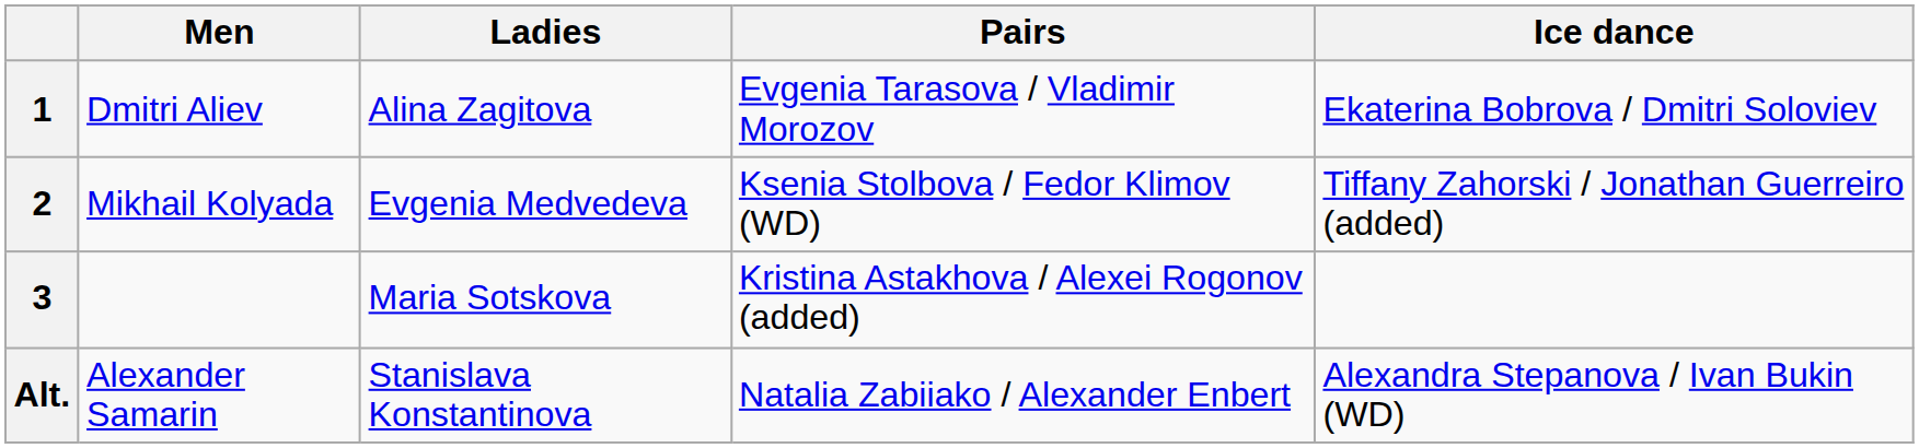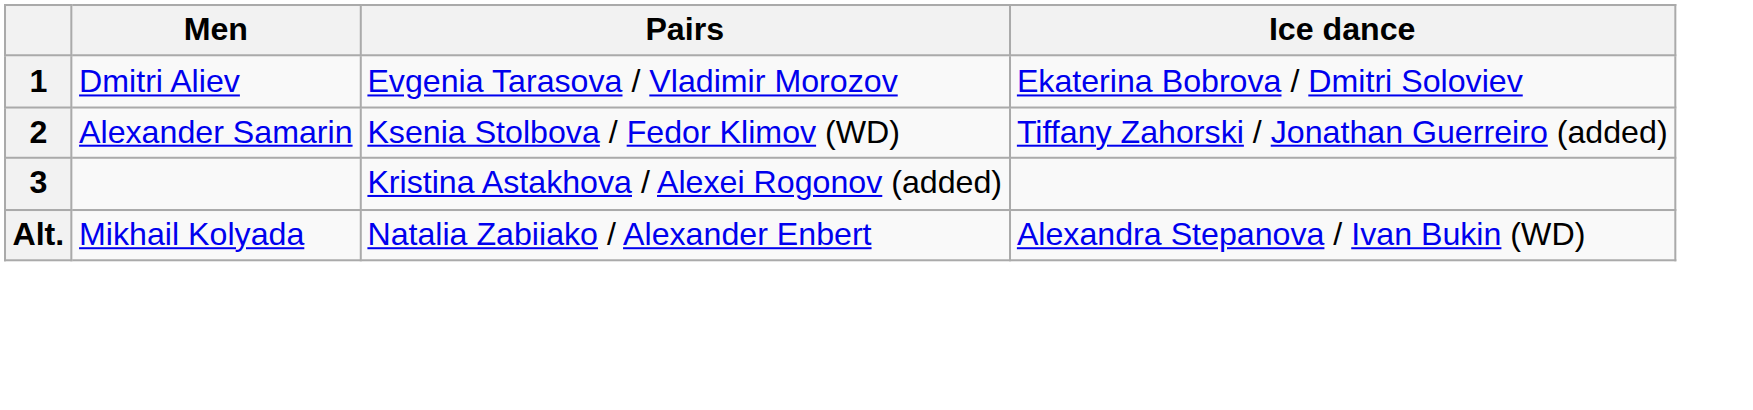 <table class="wikitable">
 <tr>
 <th></th>
 <th>Men</th>
-<th>Ladies</th>
 <th>Pairs</th>
 <th>Ice dance</th>
 </tr>
 <tr>
 <th>1</th>
 <td><a href='#'>Dmitri Aliev</a></td>
-<td><a href='#'>Alina Zagitova</a></td>
 <td><a href='#'>Evgenia Tarasova</a> / <a href='#'>Vladimir Morozov</a></td>
 <td><a href='#'>Ekaterina Bobrova</a> / <a href='#'>Dmitri Soloviev</a></td>
 </tr>
 <tr>
 <th>2</th>
-<td><a href='#'>Mikhail Kolyada</a></td>
-<td><a href='#'>Evgenia Medvedeva</a></td>
+<td><a href='#'>Alexander Samarin</a></td>
 <td><a href='#'>Ksenia Stolbova</a> / <a href='#'>Fedor Klimov</a> (WD)</td>
 <td><a href='#'>Tiffany Zahorski</a> / <a href='#'>Jonathan Guerreiro</a> (added)</td>
 </tr>
 <tr>
 <th>3</th>
 <td></td>
-<td><a href='#'>Maria Sotskova</a></td>
 <td><a href='#'>Kristina Astakhova</a> / <a href='#'>Alexei Rogonov</a> (added)</td>
 <td></td>
 </tr>
 <tr>
 <th>Alt.</th>
-<td><a href='#'>Alexander Samarin</a></td>
-<td><a href='#'>Stanislava Konstantinova</a></td>
+<td><a href='#'>Mikhail Kolyada</a></td>
 <td><a href='#'>Natalia Zabiiako</a> / <a href='#'>Alexander Enbert</a></td>
 <td><a href='#'>Alexandra Stepanova</a> / <a href='#'>Ivan Bukin</a> (WD)</td>
 </tr>
 </table>
